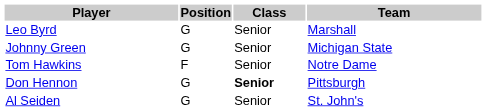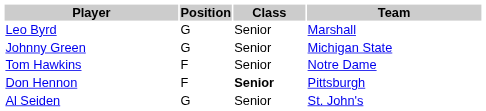 <table style="width:600px" "border:'1' 'solid' 'gray'">
 <tr>
 <th style="background:#CCCCCC;width:40%">Player</th>
 <th style="background:#CCCCCC;width:4%">Position</th>
 <th style="background:#CCCCCC;width:16%">Class</th>
 <th style="background:#CCCCCC;width:40%">Team</th>
 </tr>
 <tr>
 <td><a href='#'>Leo Byrd</a></td>
 <td>G</td>
 <td>Senior</td>
 <td><a href='#'>Marshall</a></td>
 </tr>
 <tr>
 <td><a href='#'>Johnny Green</a></td>
 <td>G</td>
 <td>Senior</td>
 <td><a href='#'>Michigan State</a></td>
 </tr>
 <tr>
 <td><a href='#'>Tom Hawkins</a></td>
 <td>F</td>
 <td>Senior</td>
 <td><a href='#'>Notre Dame</a></td>
 </tr>
 <tr>
 <td><a href='#'>Don Hennon</a></td>
-<td>G</td>
+<td>F</td>
 <td><strong>Senior</strong></td>
 <td><a href='#'>Pittsburgh</a></td>
 </tr>
 <tr>
 <td><a href='#'>Al Seiden</a></td>
 <td>G</td>
 <td>Senior</td>
 <td><a href='#'>St. John's</a></td>
 </tr>
 </table>
